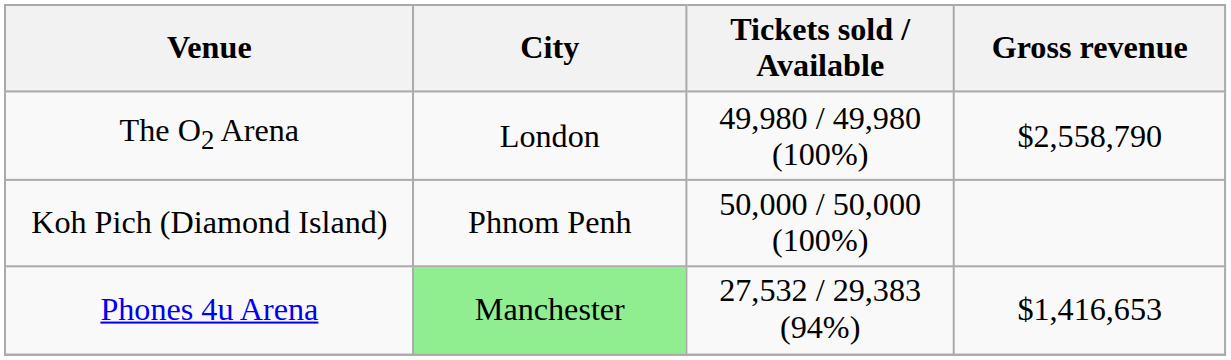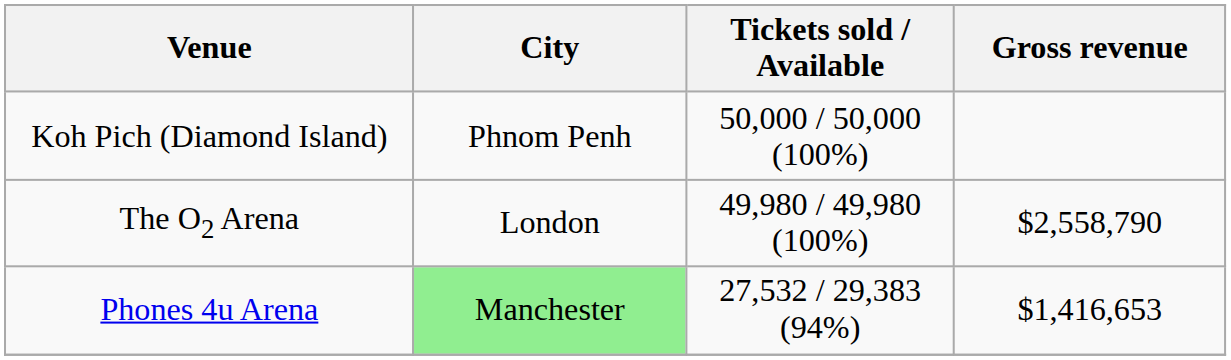 <table class="wikitable" style="text-align:center">
 <tr>
 <th style="width:250px;">Venue</th>
 <th style="width:150px;">City</th>
 <th style="width:152px;">Tickets sold / Available</th>
 <th style="width:150px;">Gross revenue</th>
 </tr>
 <tr>
+<td>Koh Pich (Diamond Island)</td>
+<td>Phnom Penh</td>
+<td>50,000 / 50,000 (100%)</td>
+<td></td>
+</tr>
+<tr>
 <td>The O<sub>2</sub> Arena</td>
 <td>London</td>
 <td>49,980 / 49,980 (100%)</td>
 <td>$2,558,790</td>
-</tr>
-<tr>
-<td>Koh Pich (Diamond Island)</td>
-<td>Phnom Penh</td>
-<td>50,000 / 50,000 (100%)</td>
-<td></td>
 </tr>
 <tr>
 <td><a href='#'>Phones 4u Arena</a></td>
 <td style="background: lightgreen;">Manchester</td>
 <td>27,532 / 29,383 (94%)</td>
 <td>$1,416,653</td>
 </tr>
 <tr>
 </tr>
 </table>
